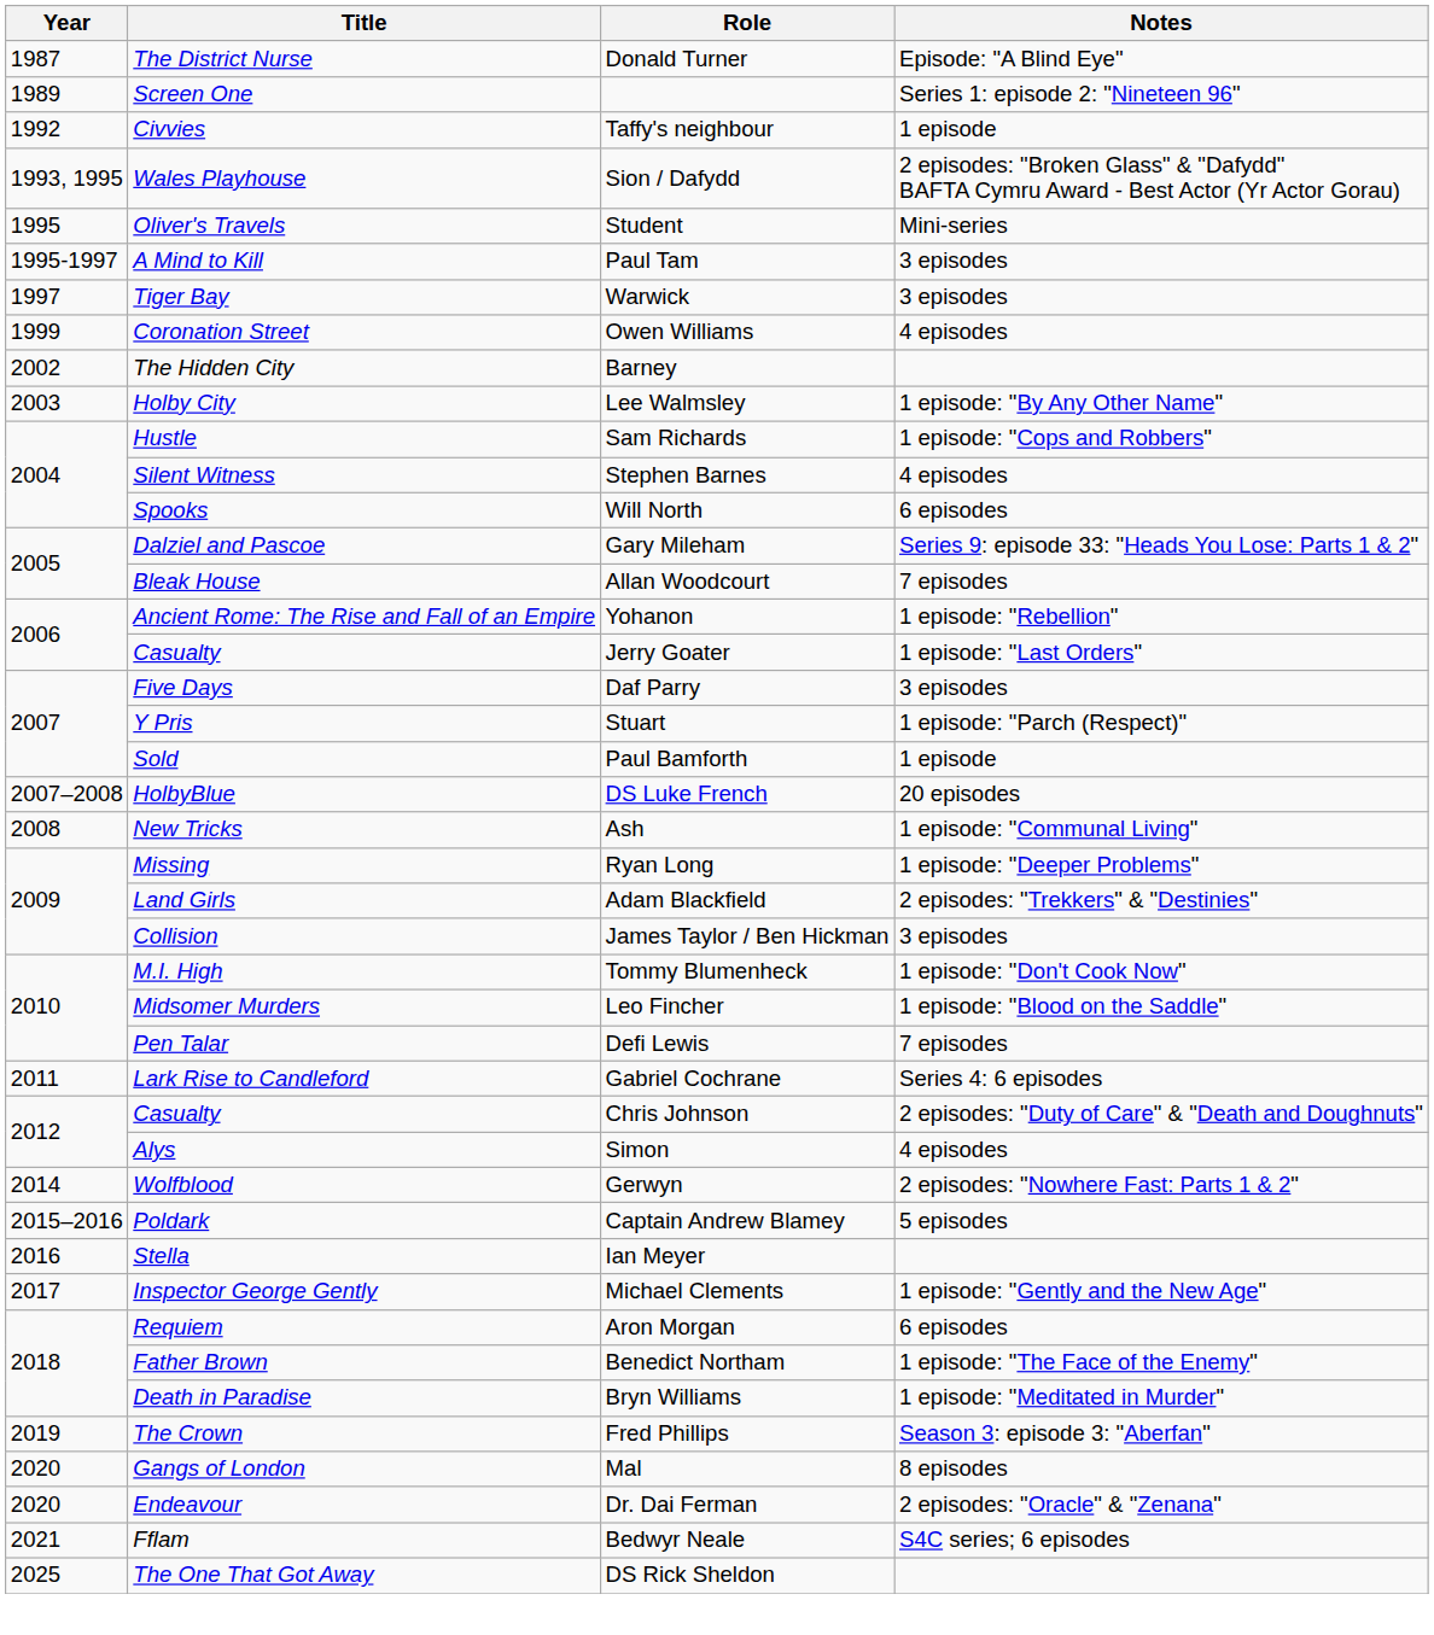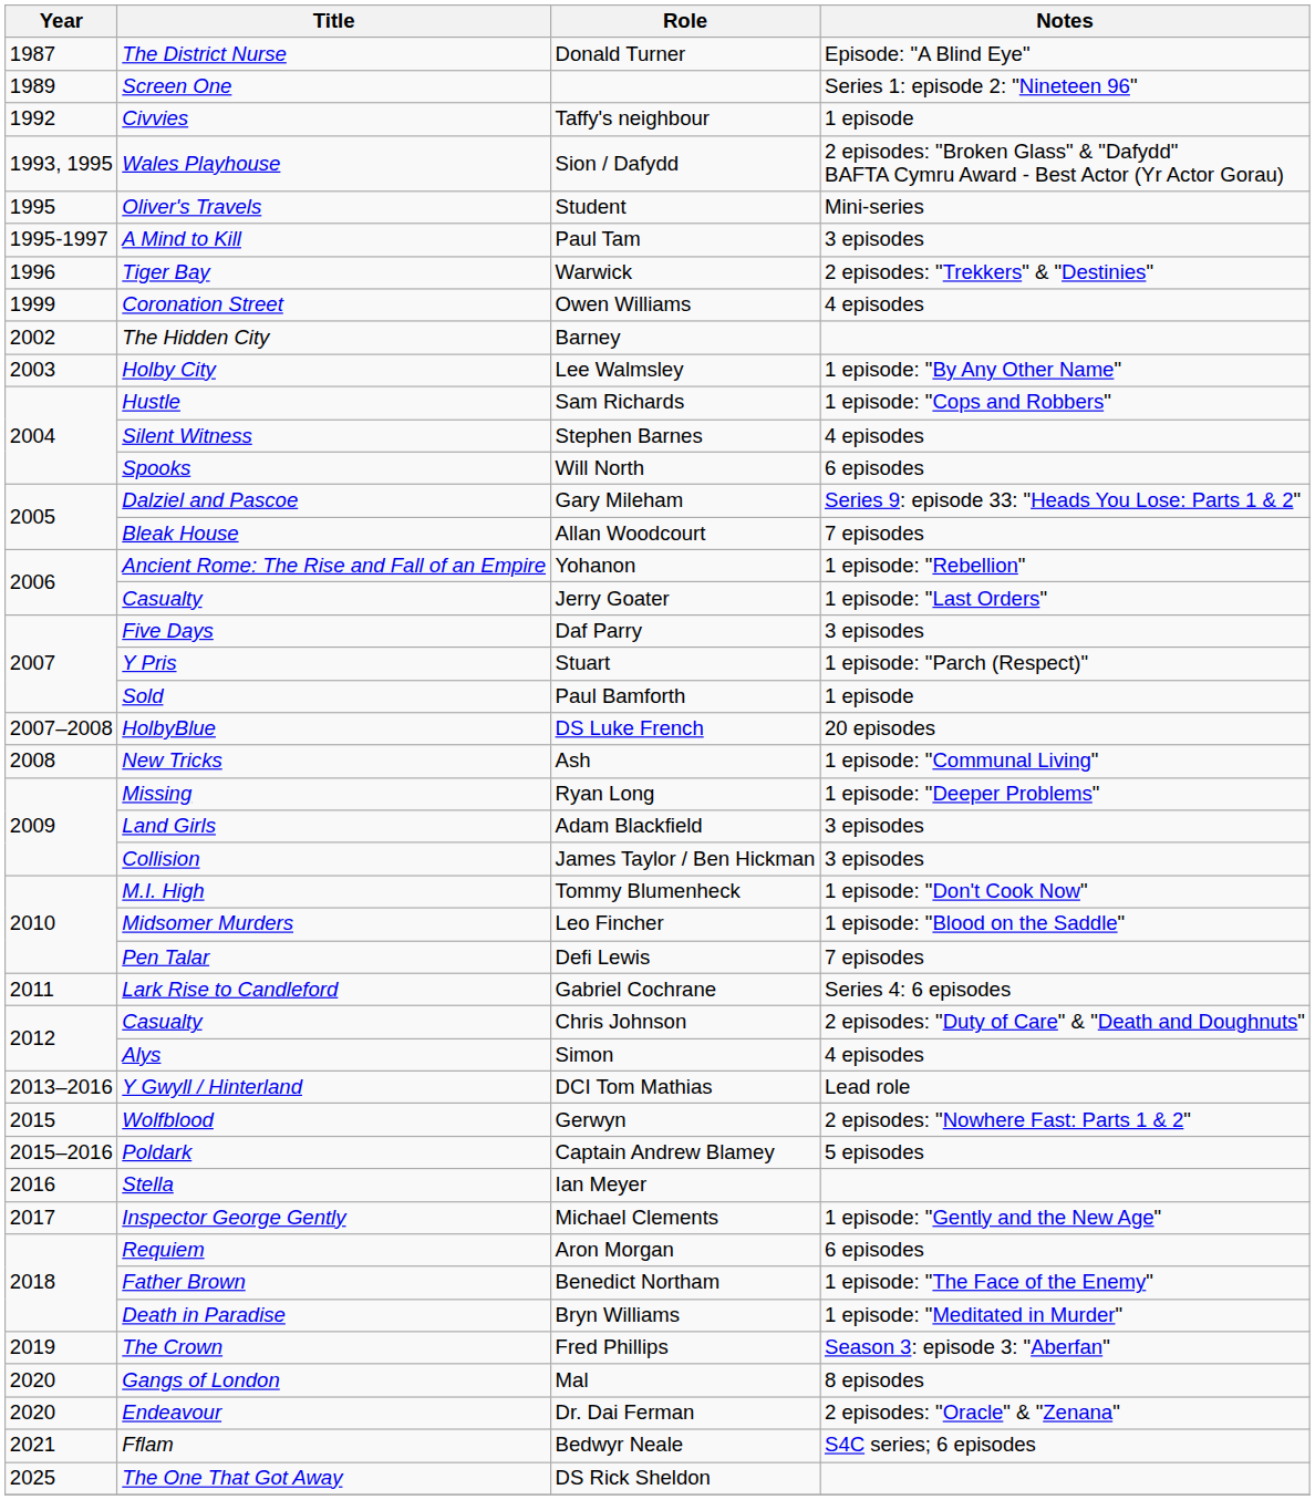 <table class="wikitable">
 <tr>
 <th>Year</th>
 <th>Title</th>
 <th>Role</th>
 <th>Notes</th>
 </tr>
 <tr>
 <td>1987</td>
 <td><em><a href='#'>The District Nurse</a></em></td>
 <td>Donald Turner</td>
 <td>Episode: "A Blind Eye"</td>
 </tr>
 <tr>
 <td>1989</td>
 <td><em><a href='#'>Screen One</a></em></td>
 <td></td>
 <td>Series 1: episode 2: "<a href='#'>Nineteen 96</a>"</td>
 </tr>
 <tr>
 <td>1992</td>
 <td><em><a href='#'>Civvies</a></em></td>
 <td>Taffy's neighbour</td>
 <td>1 episode</td>
 </tr>
 <tr>
 <td>1993, 1995</td>
 <td><em><a href='#'>Wales Playhouse</a></em></td>
 <td>Sion / Dafydd</td>
 <td>2 episodes: "Broken Glass" & "Dafydd"<br>BAFTA Cymru Award - Best Actor (Yr Actor Gorau)</td>
 </tr>
 <tr>
 <td>1995</td>
 <td><em><a href='#'>Oliver's Travels</a></em></td>
 <td>Student</td>
 <td>Mini-series</td>
 </tr>
 <tr>
 <td>1995-1997</td>
 <td><em><a href='#'>A Mind to Kill</a></em></td>
 <td>Paul Tam</td>
 <td>3 episodes</td>
 </tr>
 <tr>
-<td>1997</td>
+<td>1996</td>
 <td><em><a href='#'>Tiger Bay</a></em></td>
 <td>Warwick</td>
-<td>3 episodes</td>
+<td>2 episodes: "<a href='#'>Trekkers</a>" & "<a href='#'>Destinies</a>"</td>
 </tr>
 <tr>
 <td>1999</td>
 <td><em><a href='#'>Coronation Street</a></em></td>
 <td>Owen Williams</td>
 <td>4 episodes</td>
 </tr>
 <tr>
 <td>2002</td>
 <td><em>The Hidden City</em></td>
 <td>Barney</td>
 <td></td>
 </tr>
 <tr>
 <td>2003</td>
 <td><em><a href='#'>Holby City</a></em></td>
 <td>Lee Walmsley</td>
 <td>1 episode: "<a href='#'>By Any Other Name</a>"</td>
 </tr>
 <tr>
 <td rowspan="3">2004</td>
 <td><em><a href='#'>Hustle</a></em></td>
 <td>Sam Richards</td>
 <td>1 episode: "<a href='#'>Cops and Robbers</a>"</td>
 </tr>
 <tr>
 <td><em><a href='#'>Silent Witness</a></em></td>
 <td>Stephen Barnes</td>
 <td>4 episodes</td>
 </tr>
 <tr>
 <td><em><a href='#'>Spooks</a></em></td>
 <td>Will North</td>
 <td>6 episodes</td>
 </tr>
 <tr>
 <td rowspan="2">2005</td>
 <td><em><a href='#'>Dalziel and Pascoe</a></em></td>
 <td>Gary Mileham</td>
 <td><a href='#'>Series 9</a>: episode 33: "<a href='#'>Heads You Lose: Parts 1 & 2</a>"</td>
 </tr>
 <tr>
 <td><em><a href='#'>Bleak House</a></em></td>
 <td>Allan Woodcourt</td>
 <td>7 episodes</td>
 </tr>
 <tr>
 <td rowspan="2">2006</td>
 <td><em><a href='#'>Ancient Rome: The Rise and Fall of an Empire</a></em></td>
 <td>Yohanon</td>
 <td>1 episode: "<a href='#'>Rebellion</a>"</td>
 </tr>
 <tr>
 <td><em><a href='#'>Casualty</a></em></td>
 <td>Jerry Goater</td>
 <td>1 episode: "<a href='#'>Last Orders</a>"</td>
 </tr>
 <tr>
 <td rowspan="3">2007</td>
 <td><em><a href='#'>Five Days</a></em></td>
 <td>Daf Parry</td>
 <td>3 episodes</td>
 </tr>
 <tr>
 <td><em><a href='#'>Y Pris</a></em></td>
 <td>Stuart</td>
 <td>1 episode: "Parch (Respect)"</td>
 </tr>
 <tr>
 <td><em><a href='#'>Sold</a></em></td>
 <td>Paul Bamforth</td>
 <td>1 episode</td>
 </tr>
 <tr>
 <td>2007–2008</td>
 <td><em><a href='#'>HolbyBlue</a></em></td>
 <td><a href='#'>DS Luke French</a></td>
 <td>20 episodes</td>
 </tr>
 <tr>
 <td>2008</td>
 <td><em><a href='#'>New Tricks</a></em></td>
 <td>Ash</td>
 <td>1 episode: "<a href='#'>Communal Living</a>"</td>
 </tr>
 <tr>
 <td rowspan="3">2009</td>
 <td><em><a href='#'>Missing</a></em></td>
 <td>Ryan Long</td>
 <td>1 episode: "<a href='#'>Deeper Problems</a>"</td>
 </tr>
 <tr>
 <td><em><a href='#'>Land Girls</a></em></td>
 <td>Adam Blackfield</td>
-<td>2 episodes: "<a href='#'>Trekkers</a>" & "<a href='#'>Destinies</a>"</td>
+<td>3 episodes</td>
 </tr>
 <tr>
 <td><em><a href='#'>Collision</a></em></td>
 <td>James Taylor / Ben Hickman</td>
 <td>3 episodes</td>
 </tr>
 <tr>
 <td rowspan="3">2010</td>
 <td><em><a href='#'>M.I. High</a></em></td>
 <td>Tommy Blumenheck</td>
 <td>1 episode: "<a href='#'>Don't Cook Now</a>"</td>
 </tr>
 <tr>
 <td><em><a href='#'>Midsomer Murders</a></em></td>
 <td>Leo Fincher</td>
 <td>1 episode: "<a href='#'>Blood on the Saddle</a>"</td>
 </tr>
 <tr>
 <td><em><a href='#'>Pen Talar</a></em></td>
 <td>Defi Lewis</td>
 <td>7 episodes</td>
 </tr>
 <tr>
 <td>2011</td>
 <td><em><a href='#'>Lark Rise to Candleford</a></em></td>
 <td>Gabriel Cochrane</td>
 <td>Series 4: 6 episodes</td>
 </tr>
 <tr>
 <td rowspan="2">2012</td>
 <td><em><a href='#'>Casualty</a></em></td>
 <td>Chris Johnson</td>
 <td>2 episodes: "<a href='#'>Duty of Care</a>" & "<a href='#'>Death and Doughnuts</a>"</td>
 </tr>
 <tr>
 <td><em><a href='#'>Alys</a></em></td>
 <td>Simon</td>
 <td>4 episodes</td>
 </tr>
 <tr>
-<td>2014</td>
+<td>2013–2016</td>
+<td><em><a href='#'>Y Gwyll / Hinterland</a></em></td>
+<td>DCI Tom Mathias</td>
+<td>Lead role</td>
+</tr>
+<tr>
+<td>2015</td>
 <td><em><a href='#'>Wolfblood</a></em></td>
 <td>Gerwyn</td>
 <td>2 episodes: "<a href='#'>Nowhere Fast: Parts 1 & 2</a>"</td>
 </tr>
 <tr>
 <td>2015–2016</td>
 <td><em><a href='#'>Poldark</a></em></td>
 <td>Captain Andrew Blamey</td>
 <td>5 episodes</td>
 </tr>
 <tr>
 <td>2016</td>
 <td><em><a href='#'>Stella</a></em></td>
 <td>Ian Meyer</td>
 <td></td>
 </tr>
 <tr>
 <td>2017</td>
 <td><em><a href='#'>Inspector George Gently</a></em></td>
 <td>Michael Clements</td>
 <td>1 episode: "<a href='#'>Gently and the New Age</a>"</td>
 </tr>
 <tr>
 <td rowspan="3">2018</td>
 <td><em><a href='#'>Requiem</a></em></td>
 <td>Aron Morgan</td>
 <td>6 episodes</td>
 </tr>
 <tr>
 <td><em><a href='#'>Father Brown</a></em></td>
 <td>Benedict Northam</td>
 <td>1 episode: "<a href='#'>The Face of the Enemy</a>"</td>
 </tr>
 <tr>
 <td><em><a href='#'>Death in Paradise</a></em></td>
 <td>Bryn Williams</td>
 <td>1 episode: "<a href='#'>Meditated in Murder</a>"</td>
 </tr>
 <tr>
 <td>2019</td>
 <td><em><a href='#'>The Crown</a></em></td>
 <td>Fred Phillips</td>
 <td><a href='#'>Season 3</a>: episode 3: "<a href='#'>Aberfan</a>"</td>
 </tr>
 <tr>
 <td>2020</td>
 <td><em><a href='#'>Gangs of London</a></em></td>
 <td>Mal</td>
 <td>8 episodes</td>
 </tr>
 <tr>
 <td>2020</td>
 <td><em><a href='#'>Endeavour</a></em></td>
 <td>Dr. Dai Ferman</td>
 <td>2 episodes: "<a href='#'>Oracle</a>" & "<a href='#'>Zenana</a>"</td>
 </tr>
 <tr>
 <td>2021</td>
 <td><em>Fflam</em></td>
 <td>Bedwyr Neale</td>
 <td><a href='#'>S4C</a> series; 6 episodes</td>
 </tr>
 <tr>
 <td>2025</td>
 <td><em><a href='#'> The One That Got Away</a></em></td>
 <td>DS Rick Sheldon</td>
 <td></td>
 </tr>
 <tr>
 </tr>
 </table>
